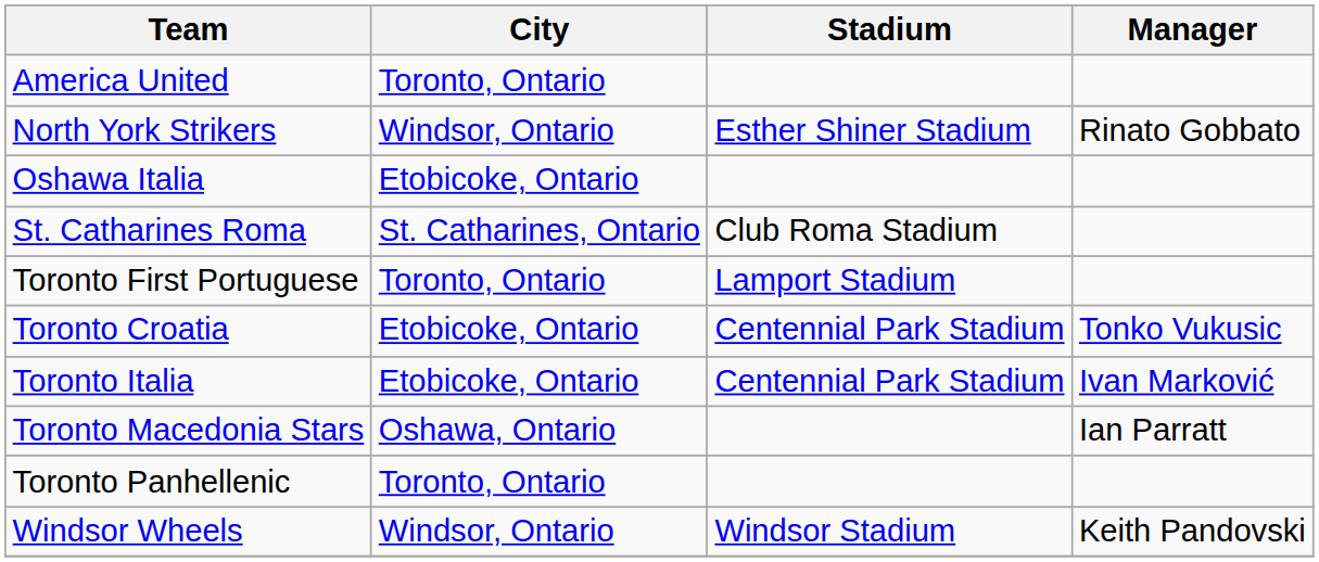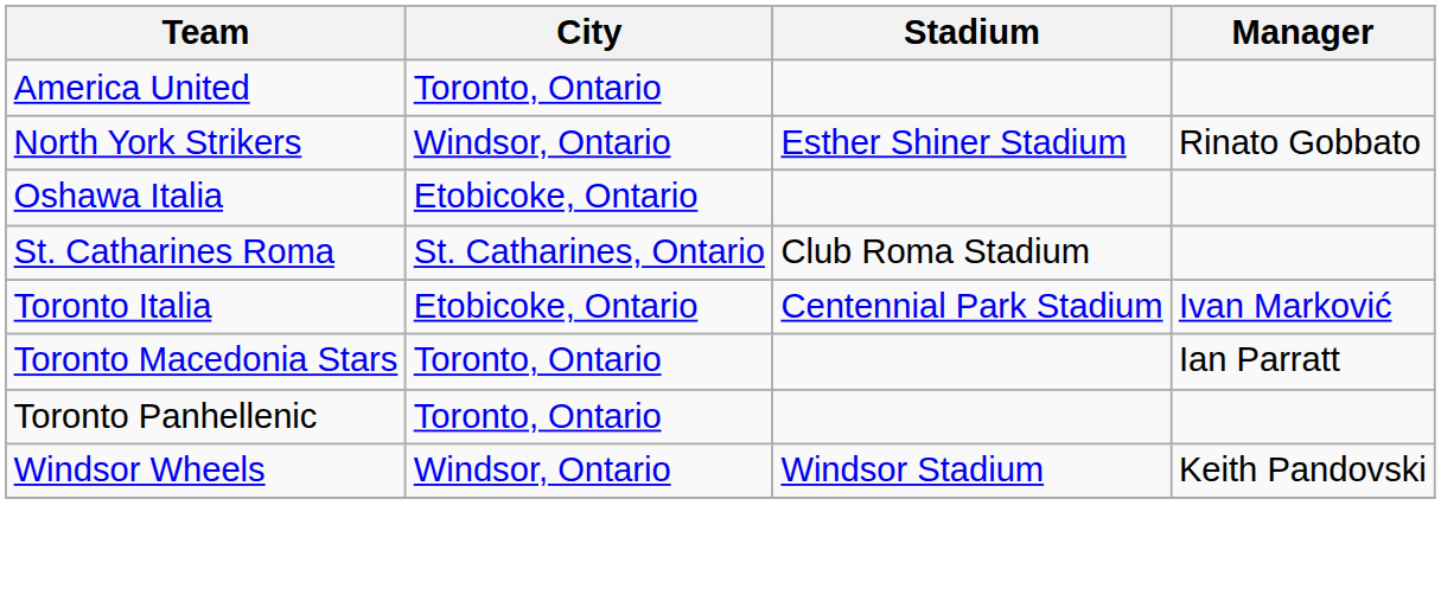 <table class="wikitable sortable">
 <tr>
 <th>Team</th>
 <th>City</th>
 <th>Stadium</th>
 <th>Manager</th>
 </tr>
 <tr>
 <td><a href='#'>America United</a></td>
 <td><a href='#'>Toronto, Ontario</a></td>
 <td></td>
 <td></td>
 </tr>
 <tr>
 <td><a href='#'>North York Strikers</a></td>
 <td><a href='#'>Windsor, Ontario</a></td>
 <td><a href='#'>Esther Shiner Stadium</a></td>
 <td>Rinato Gobbato</td>
 </tr>
 <tr>
 <td><a href='#'>Oshawa Italia</a></td>
 <td><a href='#'>Etobicoke, Ontario</a></td>
 <td></td>
 <td></td>
 </tr>
 <tr>
 <td><a href='#'>St. Catharines Roma</a></td>
 <td><a href='#'>St. Catharines, Ontario</a></td>
 <td>Club Roma Stadium</td>
 <td></td>
 </tr>
 <tr>
-<td>Toronto First Portuguese</td>
-<td><a href='#'>Toronto, Ontario</a></td>
-<td><a href='#'>Lamport Stadium</a></td>
-<td></td>
-</tr>
-<tr>
-<td><a href='#'>Toronto Croatia</a></td>
-<td><a href='#'>Etobicoke, Ontario</a></td>
-<td><a href='#'>Centennial Park Stadium</a></td>
-<td><a href='#'>Tonko Vukusic</a></td>
-</tr>
-<tr>
 <td><a href='#'>Toronto Italia</a></td>
 <td><a href='#'>Etobicoke, Ontario</a></td>
 <td><a href='#'>Centennial Park Stadium</a></td>
 <td><a href='#'>Ivan Marković</a></td>
 </tr>
 <tr>
 <td><a href='#'>Toronto Macedonia Stars</a></td>
-<td><a href='#'>Oshawa, Ontario</a></td>
+<td><a href='#'>Toronto, Ontario</a></td>
 <td></td>
 <td>Ian Parratt</td>
 </tr>
 <tr>
 <td>Toronto Panhellenic</td>
 <td><a href='#'>Toronto, Ontario</a></td>
 <td></td>
 <td></td>
 </tr>
 <tr>
 <td><a href='#'>Windsor Wheels</a></td>
 <td><a href='#'>Windsor, Ontario</a></td>
 <td><a href='#'>Windsor Stadium</a></td>
 <td>Keith Pandovski</td>
 </tr>
 <tr>
 </tr>
 </table>
